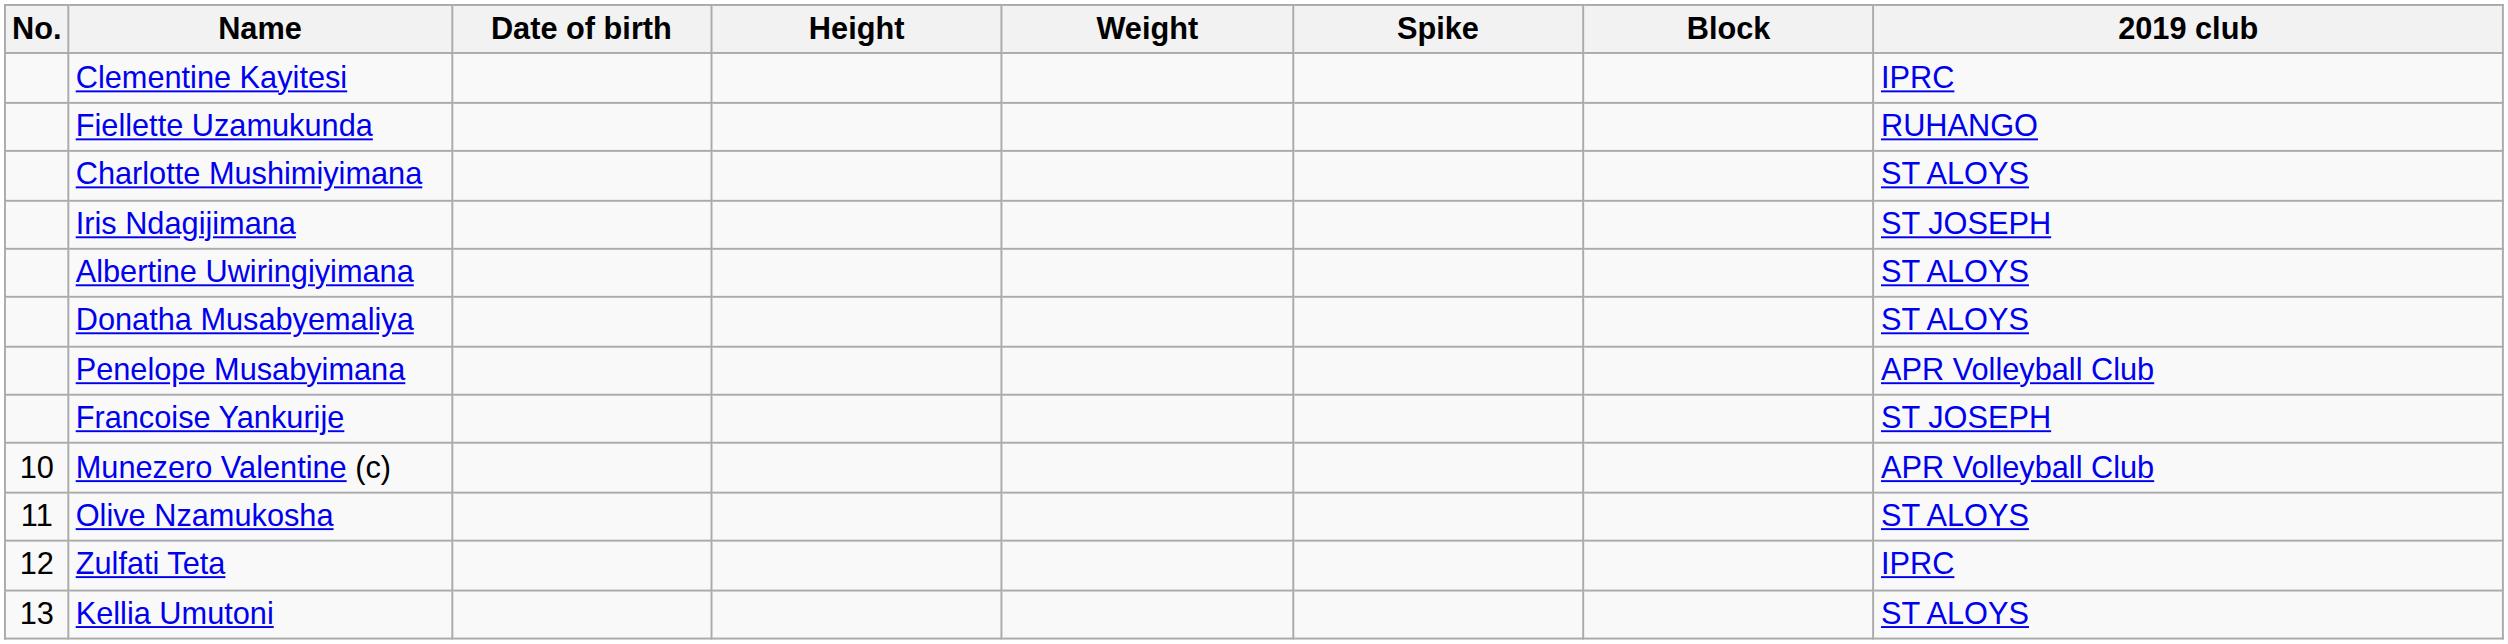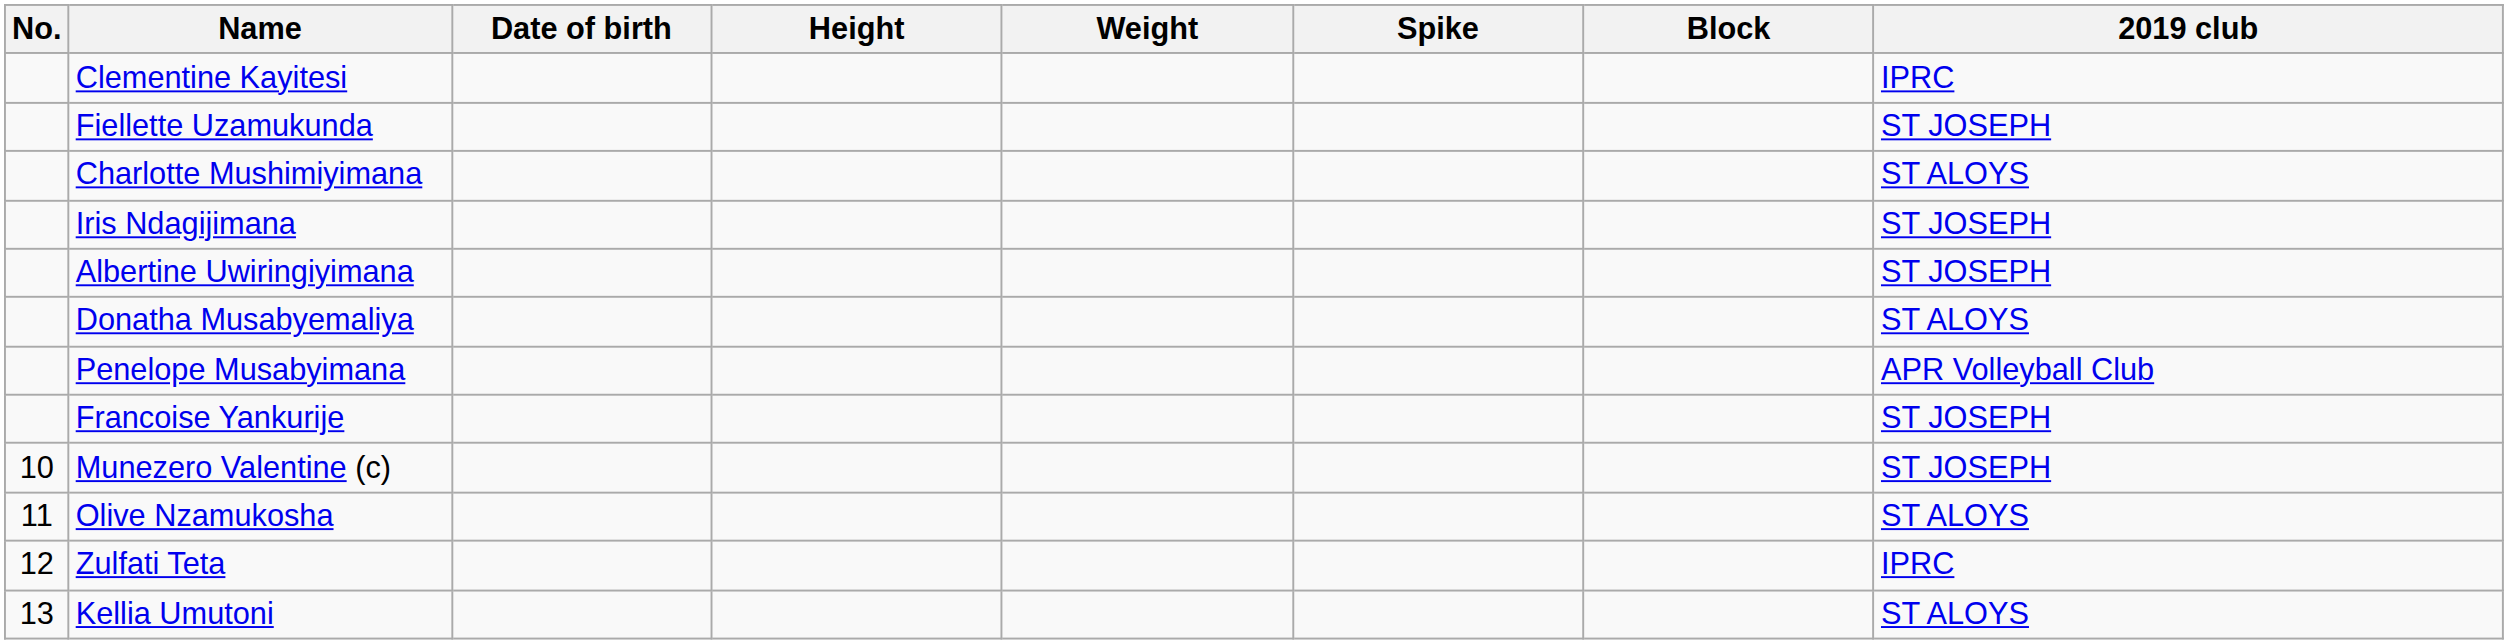 <table class="wikitable sortable" style="font-size:100%; text-align:center;">
 <tr>
 <th>No.</th>
 <th style="width:12em">Name</th>
 <th style="width:8em">Date of birth</th>
 <th style="width:9em">Height</th>
 <th style="width:9em">Weight</th>
 <th style="width:9em">Spike</th>
 <th style="width:9em">Block</th>
 <th style="width:20em">2019 club</th>
 </tr>
 <tr>
 <td></td>
 <td align=left><a href='#'>Clementine Kayitesi</a></td>
 <td align=right></td>
 <td></td>
 <td></td>
 <td></td>
 <td></td>
 <td align=left> <a href='#'>IPRC</a></td>
 </tr>
 <tr>
 <td></td>
 <td align=left><a href='#'>Fiellette Uzamukunda</a></td>
 <td align=right></td>
 <td></td>
 <td></td>
 <td></td>
 <td></td>
-<td align=left> <a href='#'>RUHANGO</a></td>
+<td align=left> <a href='#'>ST JOSEPH</a></td>
 </tr>
 <tr>
 <td></td>
 <td align=left><a href='#'>Charlotte Mushimiyimana</a></td>
 <td align=right></td>
 <td></td>
 <td></td>
 <td></td>
 <td></td>
 <td align=left> <a href='#'>ST ALOYS</a></td>
 </tr>
 <tr>
 <td></td>
 <td align=left><a href='#'>Iris Ndagijimana</a></td>
 <td align=right></td>
 <td></td>
 <td></td>
 <td></td>
 <td></td>
 <td align=left> <a href='#'>ST JOSEPH</a></td>
 </tr>
 <tr>
 <td></td>
 <td align=left><a href='#'>Albertine Uwiringiyimana</a></td>
 <td align=right></td>
 <td></td>
 <td></td>
 <td></td>
 <td></td>
-<td align=left> <a href='#'>ST ALOYS</a></td>
+<td align=left> <a href='#'>ST JOSEPH</a></td>
 </tr>
 <tr>
 <td></td>
 <td align=left><a href='#'>Donatha Musabyemaliya</a></td>
 <td align=right></td>
 <td></td>
 <td></td>
 <td></td>
 <td></td>
 <td align=left> <a href='#'>ST ALOYS</a></td>
 </tr>
 <tr>
 <td></td>
 <td align=left><a href='#'>Penelope Musabyimana</a></td>
 <td align=right></td>
 <td></td>
 <td></td>
 <td></td>
 <td></td>
 <td align=left> <a href='#'>APR Volleyball Club</a></td>
 </tr>
 <tr>
 <td></td>
 <td align=left><a href='#'>Francoise Yankurije</a></td>
 <td align=right></td>
 <td></td>
 <td></td>
 <td></td>
 <td></td>
 <td align=left> <a href='#'>ST JOSEPH</a></td>
 </tr>
 <tr>
 <td>10</td>
 <td align=left><a href='#'>Munezero Valentine</a> (c)</td>
 <td align=right></td>
 <td></td>
 <td></td>
 <td></td>
 <td></td>
-<td align=left> <a href='#'>APR Volleyball Club</a></td>
+<td align=left> <a href='#'>ST JOSEPH</a></td>
 </tr>
 <tr>
 <td>11</td>
 <td align=left><a href='#'>Olive Nzamukosha</a></td>
 <td align=right></td>
 <td></td>
 <td></td>
 <td></td>
 <td></td>
 <td align=left> <a href='#'>ST ALOYS</a></td>
 </tr>
 <tr>
 <td>12</td>
 <td align=left><a href='#'>Zulfati Teta</a></td>
 <td align=right></td>
 <td></td>
 <td></td>
 <td></td>
 <td></td>
 <td align=left> <a href='#'>IPRC</a></td>
 </tr>
 <tr>
 <td>13</td>
 <td align=left><a href='#'>Kellia Umutoni</a></td>
 <td align=right></td>
 <td></td>
 <td></td>
 <td></td>
 <td></td>
 <td align=left> <a href='#'>ST ALOYS</a></td>
 </tr>
 </table>
